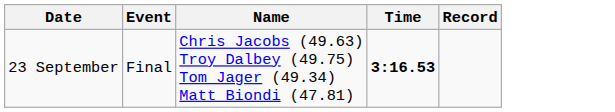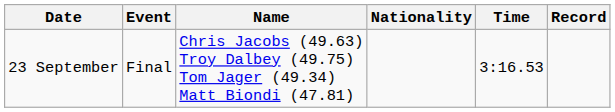 <table class=wikitable style=text-align:center>
 <tr>
 <th>Date</th>
 <th>Event</th>
 <th>Name</th>
+<th>Nationality</th>
 <th>Time</th>
 <th>Record</th>
 </tr>
 <tr>
 <td>23 September</td>
 <td>Final</td>
 <td align=left><a href='#'>Chris Jacobs</a> (49.63)<br><a href='#'>Troy Dalbey</a> (49.75)<br><a href='#'>Tom Jager</a> (49.34)<br><a href='#'>Matt Biondi</a> (47.81)</td>
-<td><strong>3:16.53</strong></td>
+<td align=left></td>
+<td>3:16.53</td>
 <td></td>
 </tr>
 </table>
